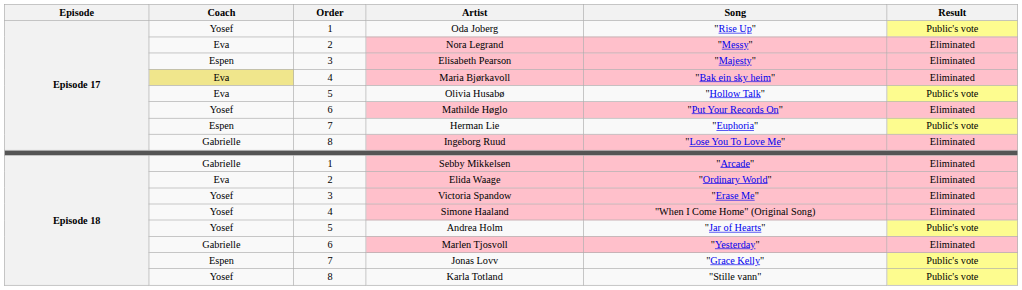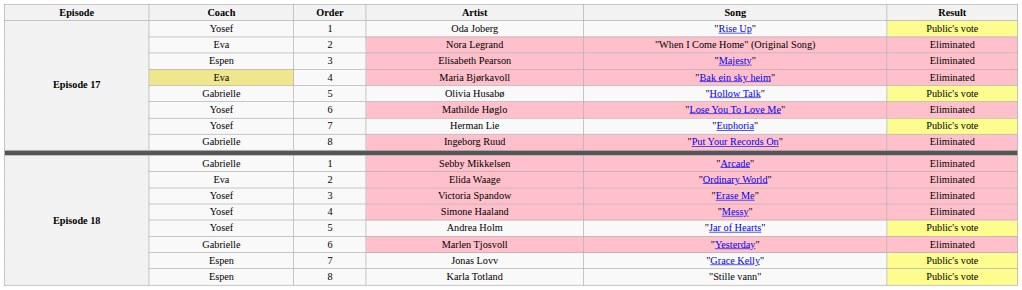 <table class="wikitable" style="text-align:center; width:100%;">
 <tr>
 <th style="width:10%;">Episode</th>
 <th style="width:10%;">Coach</th>
 <th style="width:05%;">Order</th>
 <th style="width:15%;">Artist</th>
 <th style="width:21%;">Song</th>
 <th style="width:9%;">Result</th>
 </tr>
 <tr>
 <th rowspan="8" scope="row">Episode 17<br><small></small></th>
 <td>Yosef</td>
 <td>1</td>
 <td>Oda Joberg</td>
 <td>"<a href='#'>Rise Up</a>"</td>
 <td style="background:#fdfc8f;">Public's vote</td>
 </tr>
 <tr>
 <td>Eva</td>
 <td>2</td>
 <td style="background:pink;">Nora Legrand</td>
-<td style="background:pink;">"<a href='#'>Messy</a>"</td>
+<td style="background:pink;">"When I Come Home" (Original Song)</td>
 <td style="background:pink;">Eliminated</td>
 </tr>
 <tr>
 <td>Espen</td>
 <td>3</td>
 <td style="background:pink;">Elisabeth Pearson</td>
 <td style="background:pink;">"<a href='#'>Majesty</a>"</td>
 <td style="background:pink;">Eliminated</td>
 </tr>
 <tr>
 <td rowspan="1" style="background: khaki;">Eva</td>
 <td>4</td>
 <td style="background:pink;">Maria Bjørkavoll</td>
 <td style="background:pink;">"<a href='#'>Bak ein sky heim</a>"</td>
 <td style="background:pink;">Eliminated</td>
 </tr>
 <tr>
-<td rowspan="1">Eva</td>
+<td rowspan="1">Gabrielle</td>
 <td>5</td>
 <td>Olivia Husabø</td>
 <td>"<a href='#'>Hollow Talk</a>"</td>
 <td style="background:#fdfc8f;">Public's vote</td>
 </tr>
 <tr>
 <td rowspan="1">Yosef</td>
 <td>6</td>
 <td style="background:pink;">Mathilde Høglo</td>
-<td style="background:pink;">"<a href='#'>Put Your Records On</a>"</td>
+<td style="background:pink;">"<a href='#'>Lose You To Love Me</a>"</td>
 <td style="background:pink;">Eliminated</td>
 </tr>
 <tr>
-<td rowspan="1">Espen</td>
+<td>Yosef</td>
 <td>7</td>
 <td>Herman Lie</td>
 <td>"<a href='#'>Euphoria</a>"</td>
 <td style="background:#fdfc8f;">Public's vote</td>
 </tr>
 <tr>
 <td>Gabrielle</td>
 <td>8</td>
 <td style="background:pink;">Ingeborg Ruud</td>
-<td style="background:pink;">"<a href='#'>Lose You To Love Me</a>"</td>
+<td style="background:pink;">"<a href='#'>Put Your Records On</a>"</td>
 <td style="background:pink;">Eliminated</td>
 </tr>
 <tr>
 <td colspan="10" style="background:#555;"></td>
 </tr>
 <tr>
 <th rowspan="8">Episode 18<br><small></small></th>
 <td>Gabrielle</td>
 <td>1</td>
 <td style="background:pink;">Sebby Mikkelsen</td>
 <td style="background:pink;">"<a href='#'>Arcade</a>"</td>
 <td style="background:pink;">Eliminated</td>
 </tr>
 <tr>
 <td>Eva</td>
 <td>2</td>
 <td style="background:pink;">Elida Waage</td>
 <td style="background:pink;">"<a href='#'>Ordinary World</a>"</td>
 <td style="background:pink;">Eliminated</td>
 </tr>
 <tr>
 <td>Yosef</td>
 <td>3</td>
 <td style="background:pink;">Victoria Spandow</td>
 <td style="background:pink;">"<a href='#'>Erase Me</a>"</td>
 <td style="background:pink;">Eliminated</td>
 </tr>
 <tr>
 <td rowspan="1">Yosef</td>
 <td>4</td>
 <td style="background:pink;">Simone Haaland</td>
-<td style="background:pink;">"When I Come Home" (Original Song)</td>
+<td style="background:pink;">"<a href='#'>Messy</a>"</td>
 <td style="background:pink;">Eliminated</td>
 </tr>
 <tr>
 <td>Yosef</td>
 <td>5</td>
 <td>Andrea Holm</td>
 <td>"<a href='#'>Jar of Hearts</a>"</td>
 <td style="background:#fdfc8f;">Public's vote</td>
 </tr>
 <tr>
 <td>Gabrielle</td>
 <td>6</td>
 <td style="background:pink;">Marlen Tjosvoll</td>
 <td style="background:pink;">"<a href='#'>Yesterday</a>"</td>
 <td style="background:pink;">Eliminated</td>
 </tr>
 <tr>
 <td>Espen</td>
 <td>7</td>
 <td>Jonas Lovv</td>
 <td>"<a href='#'>Grace Kelly</a>"</td>
 <td style="background:#fdfc8f;">Public's vote</td>
 </tr>
 <tr>
-<td>Yosef</td>
+<td>Espen</td>
 <td>8</td>
 <td>Karla Totland</td>
 <td>"Stille vann"</td>
 <td style="background:#fdfc8f;">Public's vote</td>
 </tr>
 </table>
